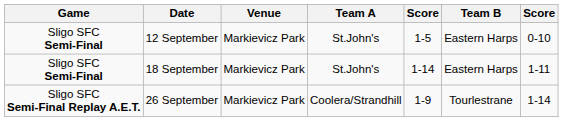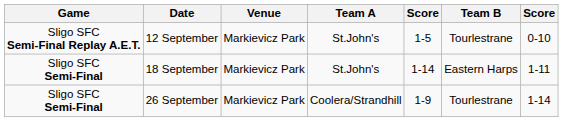 <table class="wikitable">
 <tr>
 <th>Game</th>
 <th>Date</th>
 <th>Venue</th>
 <th>Team A</th>
 <th>Score</th>
 <th>Team B</th>
 <th>Score</th>
 </tr>
 <tr align="center">
-<td>Sligo SFC<br><strong>Semi-Final</strong></td>
+<td>Sligo SFC<br><strong>Semi-Final Replay A.E.T.</strong></td>
 <td>12 September</td>
 <td>Markievicz Park</td>
 <td>St.John's</td>
 <td>1-5</td>
-<td>Eastern Harps</td>
+<td>Tourlestrane</td>
 <td>0-10</td>
 </tr>
 <tr align="center">
 <td>Sligo SFC<br><strong>Semi-Final</strong></td>
 <td>18 September</td>
 <td>Markievicz Park</td>
 <td>St.John's</td>
 <td>1-14</td>
 <td>Eastern Harps</td>
 <td>1-11</td>
 </tr>
 <tr align="center">
-<td>Sligo SFC<br><strong>Semi-Final Replay A.E.T.</strong></td>
+<td>Sligo SFC<br><strong>Semi-Final</strong></td>
 <td>26 September</td>
 <td>Markievicz Park</td>
 <td>Coolera/Strandhill</td>
 <td>1-9</td>
 <td>Tourlestrane</td>
 <td>1-14</td>
 </tr>
 </table>
